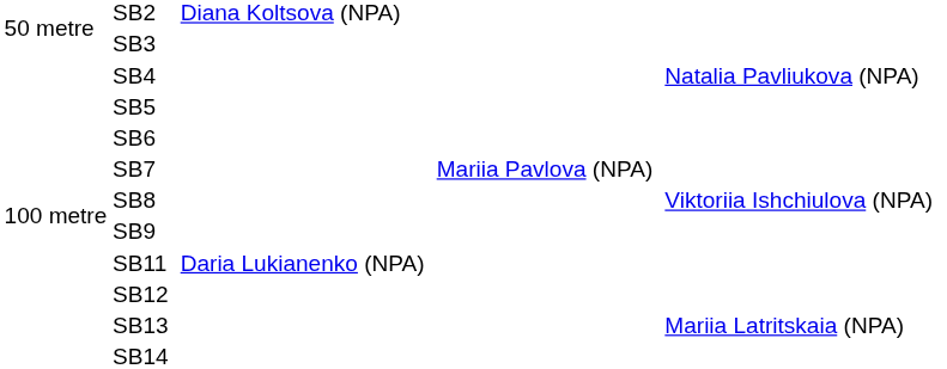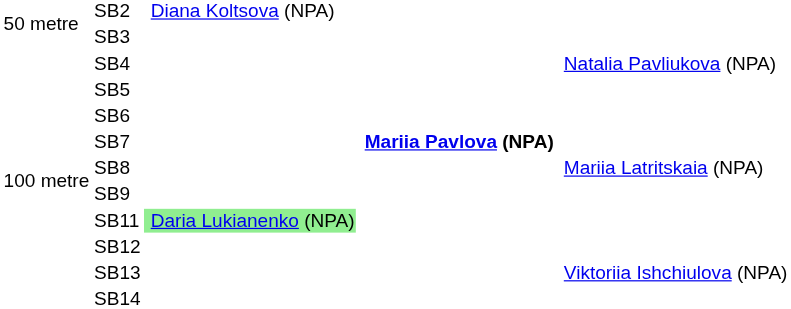 <table>
 <tr>
 <td rowspan=2>50 metre</td>
 <td>SB2</td>
 <td><span> </span><a href='#'>Diana Koltsova</a> <span>(<abbr>NPA</abbr>)</span></td>
 <td></td>
 <td></td>
 </tr>
 <tr>
 <td>SB3</td>
 <td></td>
 <td></td>
 <td></td>
 </tr>
 <tr>
 <td rowspan=10>100 metre</td>
 <td>SB4</td>
 <td></td>
 <td></td>
 <td><span> </span><a href='#'>Natalia Pavliukova</a> <span>(<abbr>NPA</abbr>)</span></td>
 </tr>
 <tr>
 <td>SB5</td>
 <td></td>
 <td></td>
 <td></td>
 </tr>
 <tr>
 <td>SB6</td>
 <td></td>
 <td></td>
 <td></td>
 </tr>
 <tr>
 <td>SB7</td>
 <td></td>
-<td><span> </span><a href='#'>Mariia Pavlova</a> <span>(<abbr>NPA</abbr>)</span></td>
+<td><strong><span> </span><a href='#'>Mariia Pavlova</a> <span>(<abbr>NPA</abbr>)</span></strong></td>
 <td></td>
 </tr>
 <tr>
 <td>SB8</td>
 <td></td>
 <td></td>
-<td><span> </span><a href='#'>Viktoriia Ishchiulova</a> <span>(<abbr>NPA</abbr>)</span></td>
+<td><span> </span><a href='#'>Mariia Latritskaia</a> <span>(<abbr>NPA</abbr>)</span></td>
 </tr>
 <tr>
 <td>SB9</td>
 <td></td>
 <td></td>
 <td></td>
 </tr>
 <tr>
 <td>SB11</td>
-<td><span> </span><a href='#'>Daria Lukianenko</a> <span>(<abbr>NPA</abbr>)</span></td>
+<td style="background: lightgreen;"><span> </span><a href='#'>Daria Lukianenko</a> <span>(<abbr>NPA</abbr>)</span></td>
 <td></td>
 <td></td>
 </tr>
 <tr>
 <td>SB12</td>
 <td></td>
 <td></td>
 <td></td>
 </tr>
 <tr>
 <td>SB13</td>
 <td></td>
 <td></td>
-<td><span> </span><a href='#'>Mariia Latritskaia</a> <span>(<abbr>NPA</abbr>)</span></td>
+<td><span> </span><a href='#'>Viktoriia Ishchiulova</a> <span>(<abbr>NPA</abbr>)</span></td>
 </tr>
 <tr>
 <td>SB14</td>
 <td></td>
 <td></td>
 <td></td>
 </tr>
 </table>
